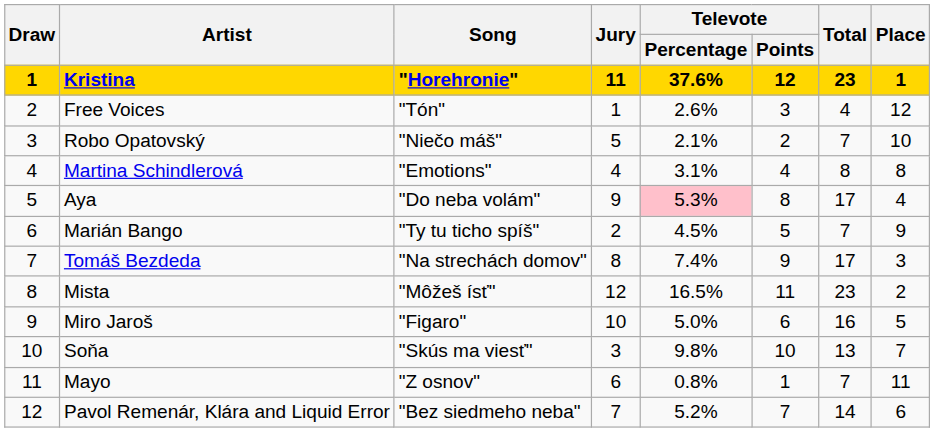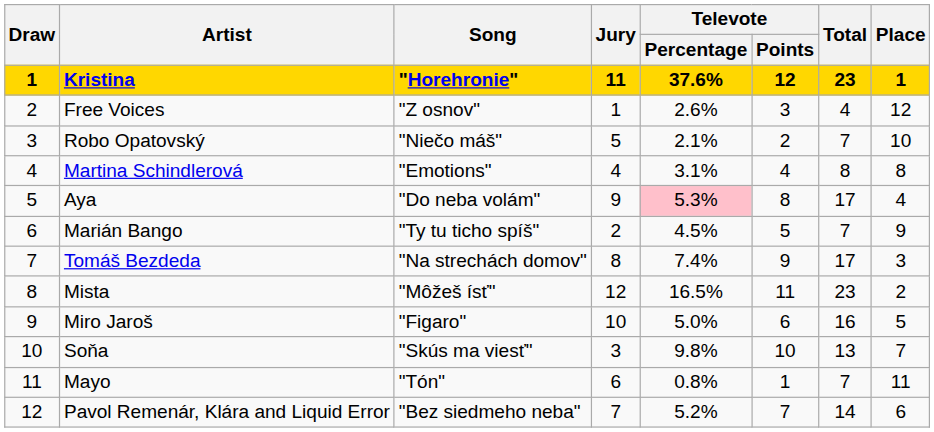 <table class="sortable wikitable" style="margin: 1em auto 1em auto; text-align:center;">
 <tr>
 <th rowspan="2">Draw</th>
 <th rowspan="2">Artist</th>
 <th rowspan="2">Song</th>
 <th rowspan="2">Jury</th>
 <th colspan="2">Televote</th>
 <th rowspan="2">Total</th>
 <th rowspan="2">Place</th>
 </tr>
 <tr>
 <th>Percentage</th>
 <th>Points</th>
 </tr>
 <tr style="font-weight:bold; background:gold;">
 <td>1</td>
 <td align="left"><a href='#'>Kristina</a></td>
 <td align="left">"<a href='#'>Horehronie</a>"</td>
 <td>11</td>
 <td>37.6%</td>
 <td>12</td>
 <td>23</td>
 <td>1</td>
 </tr>
 <tr>
 <td>2</td>
 <td align="left">Free Voices</td>
-<td align="left">"Tón"</td>
+<td align="left">"Z osnov"</td>
 <td>1</td>
 <td>2.6%</td>
 <td>3</td>
 <td>4</td>
 <td>12</td>
 </tr>
 <tr>
 <td>3</td>
 <td align="left">Robo Opatovský</td>
 <td align="left">"Niečo máš"</td>
 <td>5</td>
 <td>2.1%</td>
 <td>2</td>
 <td>7</td>
 <td>10</td>
 </tr>
 <tr>
 <td>4</td>
 <td align="left"><a href='#'>Martina Schindlerová</a></td>
 <td align="left">"Emotions"</td>
 <td>4</td>
 <td>3.1%</td>
 <td>4</td>
 <td>8</td>
 <td>8</td>
 </tr>
 <tr>
 <td>5</td>
 <td align="left">Aya</td>
 <td align="left">"Do neba volám"</td>
 <td>9</td>
 <td style="background: pink;">5.3%</td>
 <td>8</td>
 <td>17</td>
 <td>4</td>
 </tr>
 <tr>
 <td>6</td>
 <td align="left">Marián Bango</td>
 <td align="left">"Ty tu ticho spíš"</td>
 <td>2</td>
 <td>4.5%</td>
 <td>5</td>
 <td>7</td>
 <td>9</td>
 </tr>
 <tr>
 <td>7</td>
 <td align="left"><a href='#'>Tomáš Bezdeda</a></td>
 <td align="left">"Na strechách domov"</td>
 <td>8</td>
 <td>7.4%</td>
 <td>9</td>
 <td>17</td>
 <td>3</td>
 </tr>
 <tr>
 <td>8</td>
 <td align="left">Mista</td>
 <td align="left">"Môžeš ísť"</td>
 <td>12</td>
 <td>16.5%</td>
 <td>11</td>
 <td>23</td>
 <td>2</td>
 </tr>
 <tr>
 <td>9</td>
 <td align="left">Miro Jaroš</td>
 <td align="left">"Figaro"</td>
 <td>10</td>
 <td>5.0%</td>
 <td>6</td>
 <td>16</td>
 <td>5</td>
 </tr>
 <tr>
 <td>10</td>
 <td align="left">Soňa</td>
 <td align="left">"Skús ma viesť"</td>
 <td>3</td>
 <td>9.8%</td>
 <td>10</td>
 <td>13</td>
 <td>7</td>
 </tr>
 <tr>
 <td>11</td>
 <td align="left">Mayo</td>
-<td align="left">"Z osnov"</td>
+<td align="left">"Tón"</td>
 <td>6</td>
 <td>0.8%</td>
 <td>1</td>
 <td>7</td>
 <td>11</td>
 </tr>
 <tr>
 <td>12</td>
 <td align="left">Pavol Remenár, Klára and Liquid Error</td>
 <td align="left">"Bez siedmeho neba"</td>
 <td>7</td>
 <td>5.2%</td>
 <td>7</td>
 <td>14</td>
 <td>6</td>
 </tr>
 </table>
